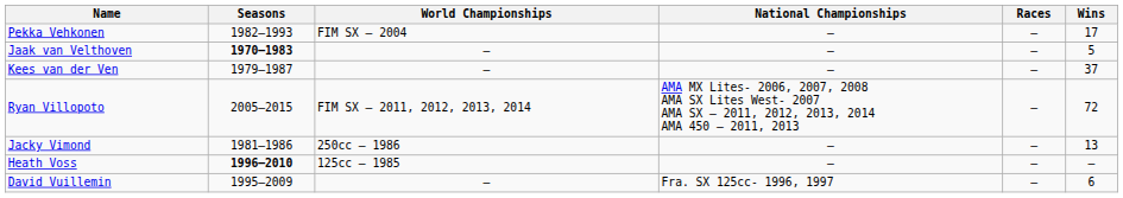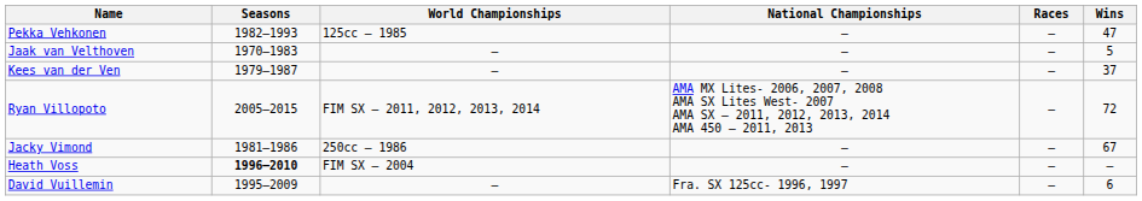 <table class="sort wikitable sortable" style="font-size:95%;" width=95%>
 <tr>
 <th>Name</th>
 <th>Seasons</th>
 <th>World Championships</th>
 <th>National Championships</th>
 <th>Races</th>
 <th>Wins</th>
 </tr>
 <tr>
 <td> <a href='#'>Pekka Vehkonen</a></td>
 <td align="center">1982–1993</td>
-<td>FIM SX – 2004</td>
+<td>125cc – 1985</td>
 <td align="center">–</td>
 <td align="center">–</td>
-<td align="center">17</td>
+<td align="center">47</td>
 </tr>
 <tr>
 <td> <a href='#'>Jaak van Velthoven</a></td>
-<td align="center"><strong>1970–1983</strong></td>
+<td align="center">1970–1983</td>
 <td align="center">–</td>
 <td align="center">–</td>
 <td align="center">–</td>
 <td align="center">5</td>
 </tr>
 <tr>
 <td> <a href='#'>Kees van der Ven</a></td>
 <td align="center">1979–1987</td>
 <td align="center">–</td>
 <td align="center">–</td>
 <td align="center">–</td>
 <td align="center">37</td>
 </tr>
 <tr>
 <td> <a href='#'>Ryan Villopoto</a></td>
 <td align="center">2005–2015</td>
 <td>FIM SX – 2011, 2012, 2013, 2014</td>
 <td><a href='#'>AMA</a> MX Lites- 2006, 2007, 2008<br>AMA SX Lites West- 2007<br>AMA SX – 2011, 2012, 2013, 2014<br>AMA 450 – 2011, 2013</td>
 <td align="center">–</td>
 <td align="center">72</td>
 </tr>
 <tr>
 <td> <a href='#'>Jacky Vimond</a></td>
 <td align="center">1981–1986</td>
 <td>250cc – 1986</td>
 <td align="center">–</td>
 <td align="center">–</td>
-<td align="center">13</td>
+<td align="center">67</td>
 </tr>
 <tr>
 <td> <a href='#'>Heath Voss</a></td>
 <td align="center"><strong>1996–2010</strong></td>
-<td>125cc – 1985</td>
+<td>FIM SX – 2004</td>
 <td align="center">–</td>
 <td align="center">–</td>
 <td align="center">–</td>
 </tr>
 <tr>
 <td> <a href='#'>David Vuillemin</a></td>
 <td align="center">1995–2009</td>
 <td align="center">–</td>
 <td>Fra. SX 125cc- 1996, 1997</td>
 <td align="center">–</td>
 <td align="center">6</td>
 </tr>
 </table>
